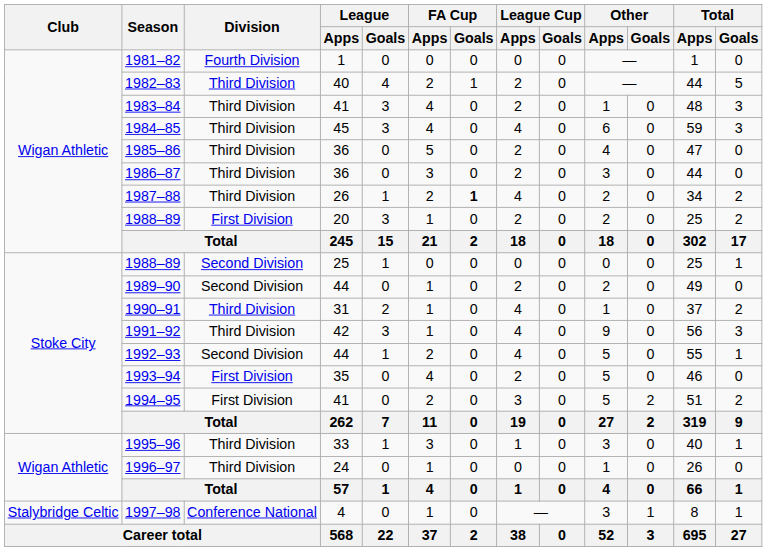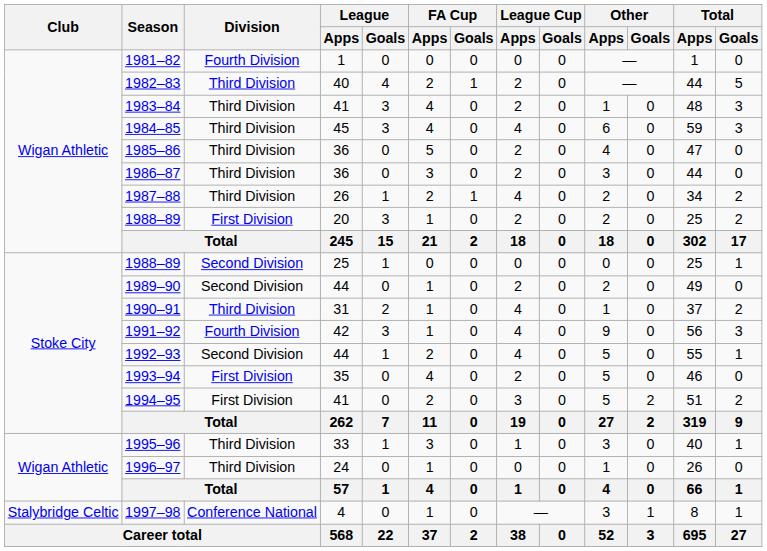 <table class="wikitable" style="text-align: center;">
 <tr>
 <th rowspan="2">Club</th>
 <th rowspan="2">Season</th>
 <th rowspan="2">Division</th>
 <th colspan="2">League</th>
 <th colspan="2">FA Cup</th>
 <th colspan="2">League Cup</th>
 <th colspan="2">Other</th>
 <th colspan="2">Total</th>
 </tr>
 <tr>
 <th>Apps</th>
 <th>Goals</th>
 <th>Apps</th>
 <th>Goals</th>
 <th>Apps</th>
 <th>Goals</th>
 <th>Apps</th>
 <th>Goals</th>
 <th>Apps</th>
 <th>Goals</th>
 </tr>
 <tr>
 <td rowspan="9"><a href='#'>Wigan Athletic</a></td>
 <td><a href='#'>1981–82</a></td>
 <td><a href='#'>Fourth Division</a></td>
 <td>1</td>
 <td>0</td>
 <td>0</td>
 <td>0</td>
 <td>0</td>
 <td>0</td>
 <td colspan="2">—</td>
 <td>1</td>
 <td>0</td>
 </tr>
 <tr>
 <td><a href='#'>1982–83</a></td>
 <td><a href='#'>Third Division</a></td>
 <td>40</td>
 <td>4</td>
 <td>2</td>
 <td>1</td>
 <td>2</td>
 <td>0</td>
 <td colspan="2">—</td>
 <td>44</td>
 <td>5</td>
 </tr>
 <tr>
 <td><a href='#'>1983–84</a></td>
 <td>Third Division</td>
 <td>41</td>
 <td>3</td>
 <td>4</td>
 <td>0</td>
 <td>2</td>
 <td>0</td>
 <td>1</td>
 <td>0</td>
 <td>48</td>
 <td>3</td>
 </tr>
 <tr>
 <td><a href='#'>1984–85</a></td>
 <td>Third Division</td>
 <td>45</td>
 <td>3</td>
 <td>4</td>
 <td>0</td>
 <td>4</td>
 <td>0</td>
 <td>6</td>
 <td>0</td>
 <td>59</td>
 <td>3</td>
 </tr>
 <tr>
 <td><a href='#'>1985–86</a></td>
 <td>Third Division</td>
 <td>36</td>
 <td>0</td>
 <td>5</td>
 <td>0</td>
 <td>2</td>
 <td>0</td>
 <td>4</td>
 <td>0</td>
 <td>47</td>
 <td>0</td>
 </tr>
 <tr>
 <td><a href='#'>1986–87</a></td>
 <td>Third Division</td>
 <td>36</td>
 <td>0</td>
 <td>3</td>
 <td>0</td>
 <td>2</td>
 <td>0</td>
 <td>3</td>
 <td>0</td>
 <td>44</td>
 <td>0</td>
 </tr>
 <tr>
 <td><a href='#'>1987–88</a></td>
 <td>Third Division</td>
 <td>26</td>
 <td>1</td>
 <td>2</td>
-<td><strong>1</strong></td>
+<td>1</td>
 <td>4</td>
 <td>0</td>
 <td>2</td>
 <td>0</td>
 <td>34</td>
 <td>2</td>
 </tr>
 <tr>
 <td><a href='#'>1988–89</a></td>
 <td><a href='#'>First Division</a></td>
 <td>20</td>
 <td>3</td>
 <td>1</td>
 <td>0</td>
 <td>2</td>
 <td>0</td>
 <td>2</td>
 <td>0</td>
 <td>25</td>
 <td>2</td>
 </tr>
 <tr>
 <th colspan="2">Total</th>
 <th>245</th>
 <th>15</th>
 <th>21</th>
 <th>2</th>
 <th>18</th>
 <th>0</th>
 <th>18</th>
 <th>0</th>
 <th>302</th>
 <th>17</th>
 </tr>
 <tr>
 <td rowspan="8"><a href='#'>Stoke City</a></td>
 <td><a href='#'>1988–89</a></td>
 <td><a href='#'>Second Division</a></td>
 <td>25</td>
 <td>1</td>
 <td>0</td>
 <td>0</td>
 <td>0</td>
 <td>0</td>
 <td>0</td>
 <td>0</td>
 <td>25</td>
 <td>1</td>
 </tr>
 <tr>
 <td><a href='#'>1989–90</a></td>
 <td>Second Division</td>
 <td>44</td>
 <td>0</td>
 <td>1</td>
 <td>0</td>
 <td>2</td>
 <td>0</td>
 <td>2</td>
 <td>0</td>
 <td>49</td>
 <td>0</td>
 </tr>
 <tr>
 <td><a href='#'>1990–91</a></td>
 <td><a href='#'>Third Division</a></td>
 <td>31</td>
 <td>2</td>
 <td>1</td>
 <td>0</td>
 <td>4</td>
 <td>0</td>
 <td>1</td>
 <td>0</td>
 <td>37</td>
 <td>2</td>
 </tr>
 <tr>
 <td><a href='#'>1991–92</a></td>
-<td>Third Division</td>
+<td><a href='#'>Fourth Division</a></td>
 <td>42</td>
 <td>3</td>
 <td>1</td>
 <td>0</td>
 <td>4</td>
 <td>0</td>
 <td>9</td>
 <td>0</td>
 <td>56</td>
 <td>3</td>
 </tr>
 <tr>
 <td><a href='#'>1992–93</a></td>
 <td>Second Division</td>
 <td>44</td>
 <td>1</td>
 <td>2</td>
 <td>0</td>
 <td>4</td>
 <td>0</td>
 <td>5</td>
 <td>0</td>
 <td>55</td>
 <td>1</td>
 </tr>
 <tr>
 <td><a href='#'>1993–94</a></td>
 <td><a href='#'>First Division</a></td>
 <td>35</td>
 <td>0</td>
 <td>4</td>
 <td>0</td>
 <td>2</td>
 <td>0</td>
 <td>5</td>
 <td>0</td>
 <td>46</td>
 <td>0</td>
 </tr>
 <tr>
 <td><a href='#'>1994–95</a></td>
 <td>First Division</td>
 <td>41</td>
 <td>0</td>
 <td>2</td>
 <td>0</td>
 <td>3</td>
 <td>0</td>
 <td>5</td>
 <td>2</td>
 <td>51</td>
 <td>2</td>
 </tr>
 <tr>
 <th colspan="2">Total</th>
 <th>262</th>
 <th>7</th>
 <th>11</th>
 <th>0</th>
 <th>19</th>
 <th>0</th>
 <th>27</th>
 <th>2</th>
 <th>319</th>
 <th>9</th>
 </tr>
 <tr>
 <td rowspan="3"><a href='#'>Wigan Athletic</a></td>
 <td><a href='#'>1995–96</a></td>
 <td>Third Division</td>
 <td>33</td>
 <td>1</td>
 <td>3</td>
 <td>0</td>
 <td>1</td>
 <td>0</td>
 <td>3</td>
 <td>0</td>
 <td>40</td>
 <td>1</td>
 </tr>
 <tr>
 <td><a href='#'>1996–97</a></td>
 <td>Third Division</td>
 <td>24</td>
 <td>0</td>
 <td>1</td>
 <td>0</td>
 <td>0</td>
 <td>0</td>
 <td>1</td>
 <td>0</td>
 <td>26</td>
 <td>0</td>
 </tr>
 <tr>
 <th colspan="2">Total</th>
 <th>57</th>
 <th>1</th>
 <th>4</th>
 <th>0</th>
 <th>1</th>
 <th>0</th>
 <th>4</th>
 <th>0</th>
 <th>66</th>
 <th>1</th>
 </tr>
 <tr>
 <td><a href='#'>Stalybridge Celtic</a></td>
 <td><a href='#'>1997–98</a></td>
 <td><a href='#'>Conference National</a></td>
 <td>4</td>
 <td>0</td>
 <td>1</td>
 <td>0</td>
 <td colspan="2">—</td>
 <td>3</td>
 <td>1</td>
 <td>8</td>
 <td>1</td>
 </tr>
 <tr>
 <th colspan="3">Career total</th>
 <th>568</th>
 <th>22</th>
 <th>37</th>
 <th>2</th>
 <th>38</th>
 <th>0</th>
 <th>52</th>
 <th>3</th>
 <th>695</th>
 <th>27</th>
 </tr>
 </table>
